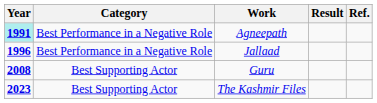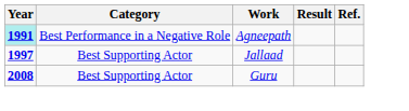 <table class= "wikitable" style="text-align:center;">
 <tr>
 <th>Year</th>
 <th>Category</th>
 <th>Work</th>
 <th>Result</th>
 <th>Ref.</th>
 </tr>
 <tr>
 <td style="background: paleturquoise;"><strong><a href='#'>1991</a> </strong></td>
 <td><a href='#'>Best Performance in a Negative Role</a></td>
 <td><em><a href='#'>Agneepath</a></em></td>
 <td></td>
 <td></td>
 </tr>
 <tr>
-<td><strong><a href='#'>1996</a> </strong></td>
-<td><a href='#'>Best Performance in a Negative Role</a></td>
+<td><strong><a href='#'>1997</a> </strong></td>
+<td><a href='#'>Best Supporting Actor</a></td>
 <td><em><a href='#'>Jallaad</a></em></td>
 <td></td>
 <td></td>
 </tr>
 <tr>
 <td><strong><a href='#'>2008</a> </strong></td>
 <td><a href='#'>Best Supporting Actor</a></td>
 <td><em><a href='#'>Guru</a></em></td>
 <td></td>
 <td></td>
 </tr>
-<tr>
-<td><strong><a href='#'>2023</a> </strong></td>
-<td><a href='#'>Best Supporting Actor</a></td>
-<td><em><a href='#'>The Kashmir Files</a></em></td>
-<td></td>
-<td></td>
-</tr>
 </table>
